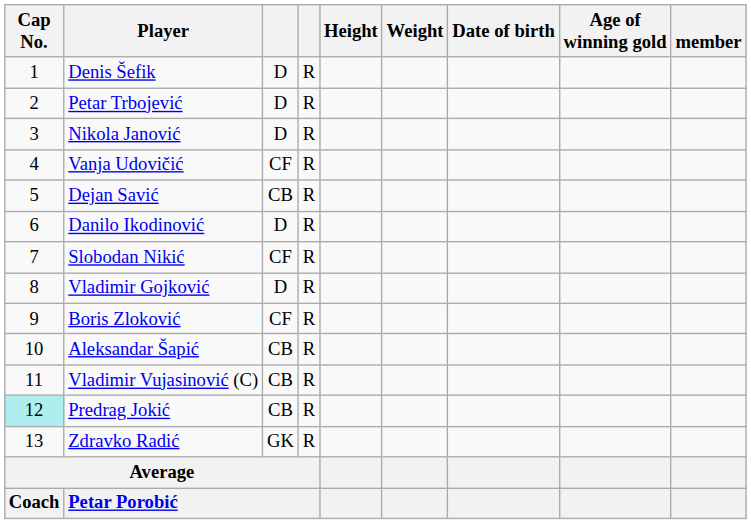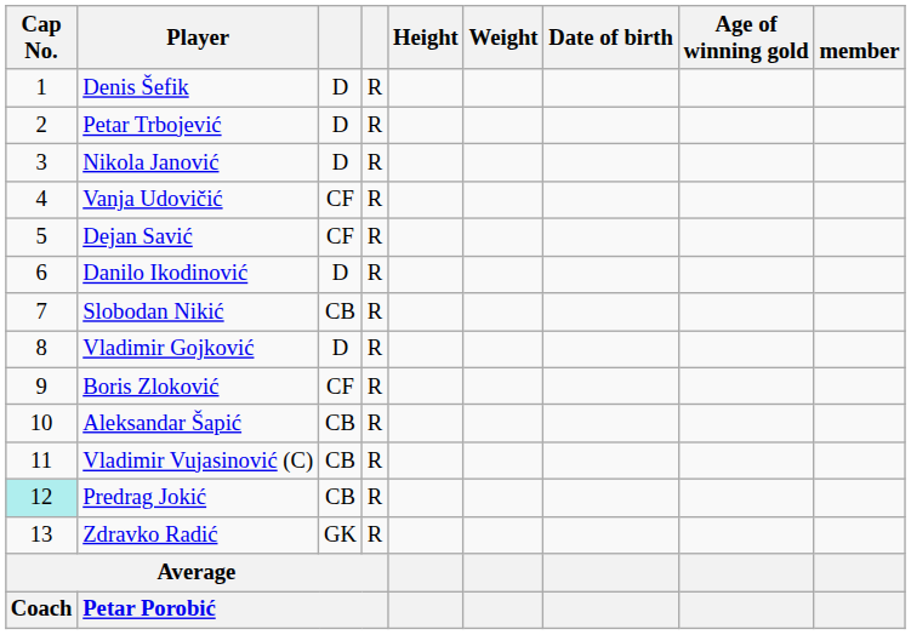 <table class="wikitable sortable" style="text-align: center; font-size: 85%; margin-left: 1em;">
 <tr>
 <th>Cap<br>No.</th>
 <th>Player</th>
 <th></th>
 <th></th>
 <th>Height</th>
 <th>Weight</th>
 <th>Date of birth</th>
 <th>Age of<br>winning gold</th>
 <th><br>member</th>
 </tr>
 <tr>
 <td>1</td>
 <td style="text-align: left;" data-sort-value="Šefik, Denis"><a href='#'>Denis Šefik</a></td>
 <td>D</td>
 <td>R</td>
 <td style="text-align: left;"></td>
 <td style="text-align: right;"></td>
 <td style="text-align: right;"></td>
 <td style="text-align: left;"></td>
 <td></td>
 </tr>
 <tr>
 <td>2</td>
 <td style="text-align: left;" data-sort-value="Trbojević, Petar"><a href='#'>Petar Trbojević</a></td>
 <td>D</td>
 <td>R</td>
 <td style="text-align: left;"></td>
 <td style="text-align: right;"></td>
 <td style="text-align: right;"></td>
 <td style="text-align: left;"></td>
 <td></td>
 </tr>
 <tr>
 <td>3</td>
 <td style="text-align: left;" data-sort-value="Janović, Nikola"><a href='#'>Nikola Janović</a></td>
 <td>D</td>
 <td>R</td>
 <td style="text-align: left;"></td>
 <td style="text-align: right;"></td>
 <td style="text-align: right;"></td>
 <td style="text-align: left;"></td>
 <td></td>
 </tr>
 <tr>
 <td>4</td>
 <td style="text-align: left;" data-sort-value="Udovičić, Vanja"><a href='#'>Vanja Udovičić</a></td>
 <td>CF</td>
 <td>R</td>
 <td style="text-align: left;"></td>
 <td style="text-align: right;"></td>
 <td style="text-align: right;"></td>
 <td style="text-align: left;"></td>
 <td></td>
 </tr>
 <tr>
 <td>5</td>
 <td style="text-align: left;" data-sort-value="Savić, Dejan"><a href='#'>Dejan Savić</a></td>
-<td>CB</td>
+<td>CF</td>
 <td>R</td>
 <td style="text-align: left;"></td>
 <td style="text-align: right;"></td>
 <td style="text-align: right;"></td>
 <td style="text-align: left;"></td>
 <td></td>
 </tr>
 <tr>
 <td>6</td>
 <td style="text-align: left;" data-sort-value="Ikodinović, Danilo"><a href='#'>Danilo Ikodinović</a></td>
 <td>D</td>
 <td>R</td>
 <td style="text-align: left;"></td>
 <td style="text-align: right;"></td>
 <td style="text-align: right;"></td>
 <td style="text-align: left;"></td>
 <td></td>
 </tr>
 <tr>
 <td>7</td>
 <td style="text-align: left;" data-sort-value="Nikić, Slobodan"><a href='#'>Slobodan Nikić</a></td>
-<td>CF</td>
+<td>CB</td>
 <td>R</td>
 <td style="text-align: left;"></td>
 <td style="text-align: right;"></td>
 <td style="text-align: right;"></td>
 <td style="text-align: left;"></td>
 <td></td>
 </tr>
 <tr>
 <td>8</td>
 <td style="text-align: left;" data-sort-value="Gojković, Vladimir"><a href='#'>Vladimir Gojković</a></td>
 <td>D</td>
 <td>R</td>
 <td style="text-align: left;"></td>
 <td style="text-align: right;"></td>
 <td style="text-align: right;"></td>
 <td style="text-align: left;"></td>
 <td></td>
 </tr>
 <tr>
 <td>9</td>
 <td style="text-align: left;" data-sort-value="Zloković, Boris"><a href='#'>Boris Zloković</a></td>
 <td>CF</td>
 <td>R</td>
 <td style="text-align: left;"></td>
 <td style="text-align: right;"></td>
 <td style="text-align: right;"></td>
 <td style="text-align: left;"></td>
 <td></td>
 </tr>
 <tr>
 <td>10</td>
 <td style="text-align: left;" data-sort-value="Šapić, Aleksandar"><a href='#'>Aleksandar Šapić</a></td>
 <td>CB</td>
 <td>R</td>
 <td style="text-align: left;"></td>
 <td style="text-align: right;"></td>
 <td style="text-align: right;"></td>
 <td style="text-align: left;"></td>
 <td></td>
 </tr>
 <tr>
 <td>11</td>
 <td style="text-align: left;" data-sort-value="Vujasinović, Vladimir"><a href='#'>Vladimir Vujasinović</a> (C)</td>
 <td>CB</td>
 <td>R</td>
 <td style="text-align: left;"></td>
 <td style="text-align: right;"></td>
 <td style="text-align: right;"></td>
 <td style="text-align: left;"></td>
 <td></td>
 </tr>
 <tr>
 <td style="background: paleturquoise;">12</td>
 <td style="text-align: left;" data-sort-value="Jokić, Predrag"><a href='#'>Predrag Jokić</a></td>
 <td>CB</td>
 <td>R</td>
 <td style="text-align: left;"></td>
 <td style="text-align: right;"></td>
 <td style="text-align: right;"></td>
 <td style="text-align: left;"></td>
 <td></td>
 </tr>
 <tr>
 <td>13</td>
 <td style="text-align: left;" data-sort-value="Radić, Zdravko"><a href='#'>Zdravko Radić</a></td>
 <td>GK</td>
 <td>R</td>
 <td style="text-align: left;"></td>
 <td style="text-align: right;"></td>
 <td style="text-align: right;"></td>
 <td style="text-align: left;"></td>
 <td></td>
 </tr>
 <tr>
 <th colspan="4">Average</th>
 <th style="text-align: left;"></th>
 <th style="text-align: right;"></th>
 <th style="text-align: right;"></th>
 <th style="text-align: left;"></th>
 <th></th>
 </tr>
 <tr>
 <th>Coach</th>
 <th colspan="3" style="text-align: left;"><a href='#'>Petar Porobić</a></th>
 <th style="text-align: left;"></th>
 <th></th>
 <th style="text-align: right;"></th>
 <th style="text-align: left;"></th>
 <th></th>
 </tr>
 </table>
